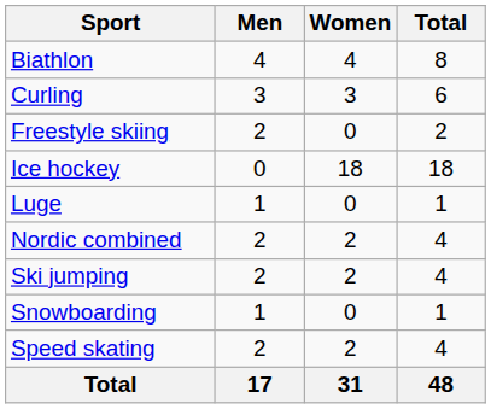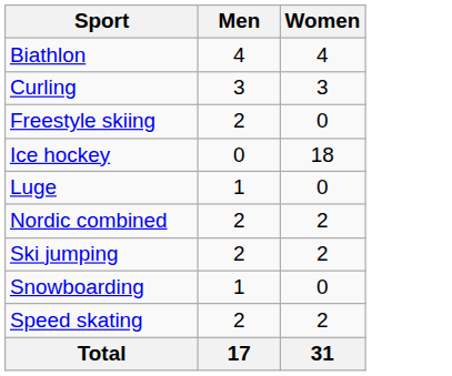 <table class="wikitable sortable" style=text-align:center>
 <tr>
 <th width=140>Sport</th>
 <th width=55>Men</th>
 <th width=55>Women</th>
-<th width=55>Total</th>
 </tr>
 <tr>
 <td align=left><a href='#'>Biathlon</a></td>
 <td>4</td>
 <td>4</td>
-<td>8</td>
 </tr>
 <tr>
 <td align=left><a href='#'>Curling</a></td>
 <td>3</td>
 <td>3</td>
-<td>6</td>
 </tr>
 <tr>
 <td align=left><a href='#'>Freestyle skiing</a></td>
 <td>2</td>
 <td>0</td>
-<td>2</td>
 </tr>
 <tr>
 <td align=left><a href='#'>Ice hockey</a></td>
 <td>0</td>
-<td>18</td>
 <td>18</td>
 </tr>
 <tr>
 <td align=left><a href='#'>Luge</a></td>
 <td>1</td>
 <td>0</td>
-<td>1</td>
 </tr>
 <tr>
 <td align=left><a href='#'>Nordic combined</a></td>
 <td>2</td>
 <td>2</td>
-<td>4</td>
 </tr>
 <tr>
 <td align=left><a href='#'>Ski jumping</a></td>
 <td>2</td>
 <td>2</td>
-<td>4</td>
 </tr>
 <tr>
 <td align=left><a href='#'>Snowboarding</a></td>
 <td>1</td>
 <td>0</td>
-<td>1</td>
 </tr>
 <tr>
 <td align=left><a href='#'>Speed skating</a></td>
 <td>2</td>
 <td>2</td>
-<td>4</td>
 </tr>
 <tr>
 <th>Total</th>
 <th>17</th>
 <th>31</th>
-<th>48</th>
 </tr>
 </table>
